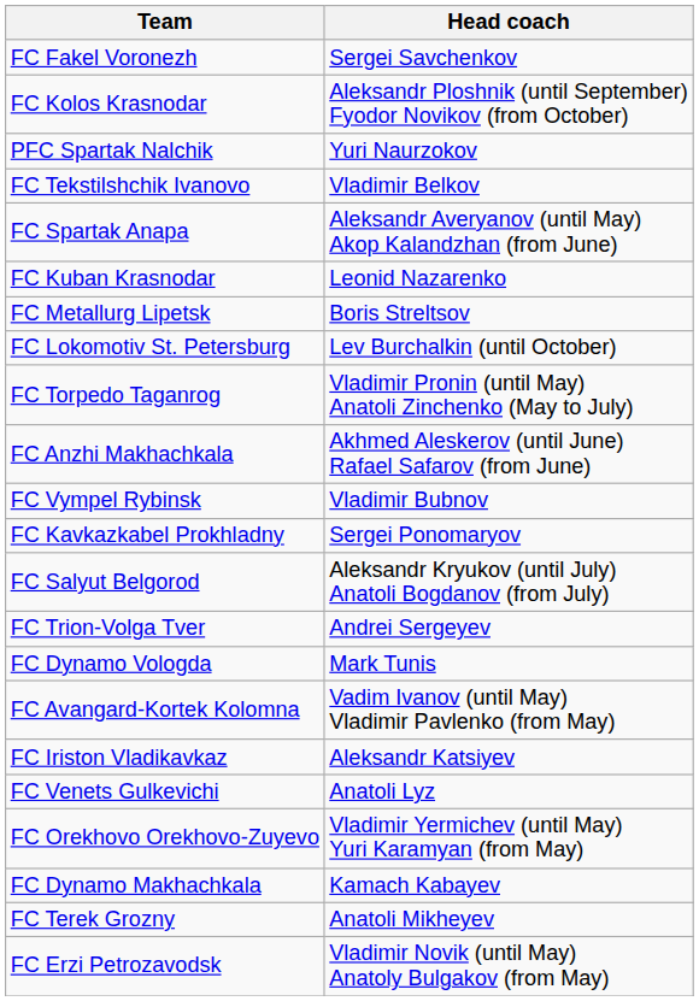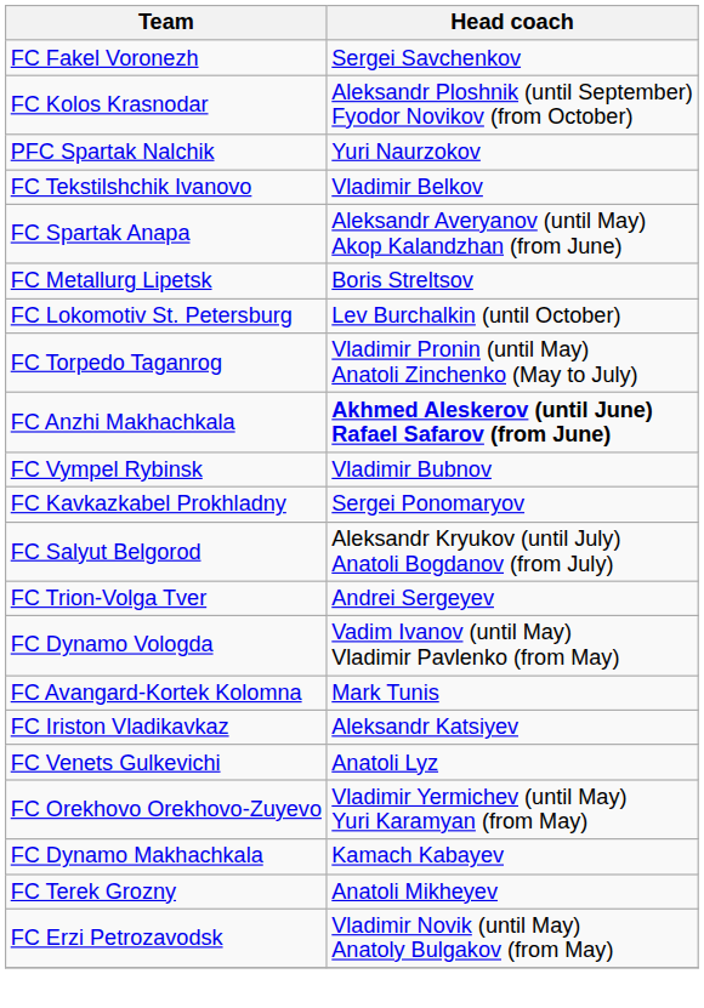 <table class="wikitable">
 <tr>
 <th>Team</th>
 <th>Head coach</th>
 </tr>
 <tr>
 <td><a href='#'>FC Fakel Voronezh</a></td>
 <td><a href='#'>Sergei Savchenkov</a></td>
 </tr>
 <tr>
 <td><a href='#'>FC Kolos Krasnodar</a></td>
 <td><a href='#'>Aleksandr Ploshnik</a> (until September)<br><a href='#'>Fyodor Novikov</a> (from October)</td>
 </tr>
 <tr>
 <td><a href='#'>PFC Spartak Nalchik</a></td>
 <td><a href='#'>Yuri Naurzokov</a></td>
 </tr>
 <tr>
 <td><a href='#'>FC Tekstilshchik Ivanovo</a></td>
 <td><a href='#'>Vladimir Belkov</a></td>
 </tr>
 <tr>
 <td><a href='#'>FC Spartak Anapa</a></td>
 <td><a href='#'>Aleksandr Averyanov</a> (until May)<br><a href='#'>Akop Kalandzhan</a> (from June)</td>
 </tr>
 <tr>
-<td><a href='#'>FC Kuban Krasnodar</a></td>
-<td><a href='#'>Leonid Nazarenko</a></td>
-</tr>
-<tr>
 <td><a href='#'>FC Metallurg Lipetsk</a></td>
 <td><a href='#'>Boris Streltsov</a></td>
 </tr>
 <tr>
 <td><a href='#'>FC Lokomotiv St. Petersburg</a></td>
 <td><a href='#'>Lev Burchalkin</a> (until October)</td>
 </tr>
 <tr>
 <td><a href='#'>FC Torpedo Taganrog</a></td>
 <td><a href='#'>Vladimir Pronin</a> (until May)<br><a href='#'>Anatoli Zinchenko</a> (May to July)</td>
 </tr>
 <tr>
 <td><a href='#'>FC Anzhi Makhachkala</a></td>
-<td><a href='#'>Akhmed Aleskerov</a> (until June)<br><a href='#'>Rafael Safarov</a> (from June)</td>
+<td><strong><a href='#'>Akhmed Aleskerov</a> (until June)<br><a href='#'>Rafael Safarov</a> (from June)</strong></td>
 </tr>
 <tr>
 <td><a href='#'>FC Vympel Rybinsk</a></td>
 <td><a href='#'>Vladimir Bubnov</a></td>
 </tr>
 <tr>
 <td><a href='#'>FC Kavkazkabel Prokhladny</a></td>
 <td><a href='#'>Sergei Ponomaryov</a></td>
 </tr>
 <tr>
 <td><a href='#'>FC Salyut Belgorod</a></td>
 <td>Aleksandr Kryukov (until July)<br><a href='#'>Anatoli Bogdanov</a> (from July)</td>
 </tr>
 <tr>
 <td><a href='#'>FC Trion-Volga Tver</a></td>
 <td><a href='#'>Andrei Sergeyev</a></td>
 </tr>
 <tr>
 <td><a href='#'>FC Dynamo Vologda</a></td>
-<td><a href='#'>Mark Tunis</a></td>
+<td><a href='#'>Vadim Ivanov</a> (until May)<br>Vladimir Pavlenko (from May)</td>
 </tr>
 <tr>
 <td><a href='#'>FC Avangard-Kortek Kolomna</a></td>
-<td><a href='#'>Vadim Ivanov</a> (until May)<br>Vladimir Pavlenko (from May)</td>
+<td><a href='#'>Mark Tunis</a></td>
 </tr>
 <tr>
 <td><a href='#'>FC Iriston Vladikavkaz</a></td>
 <td><a href='#'>Aleksandr Katsiyev</a></td>
 </tr>
 <tr>
 <td><a href='#'>FC Venets Gulkevichi</a></td>
 <td><a href='#'>Anatoli Lyz</a></td>
 </tr>
 <tr>
 <td><a href='#'>FC Orekhovo Orekhovo-Zuyevo</a></td>
 <td><a href='#'>Vladimir Yermichev</a> (until May)<br><a href='#'>Yuri Karamyan</a> (from May)</td>
 </tr>
 <tr>
 <td><a href='#'>FC Dynamo Makhachkala</a></td>
 <td><a href='#'>Kamach Kabayev</a></td>
 </tr>
 <tr>
 <td><a href='#'>FC Terek Grozny</a></td>
 <td><a href='#'>Anatoli Mikheyev</a></td>
 </tr>
 <tr>
 <td><a href='#'>FC Erzi Petrozavodsk</a></td>
 <td><a href='#'>Vladimir Novik</a> (until May)<br><a href='#'>Anatoly Bulgakov</a> (from May)</td>
 </tr>
 <tr>
 </tr>
 </table>
